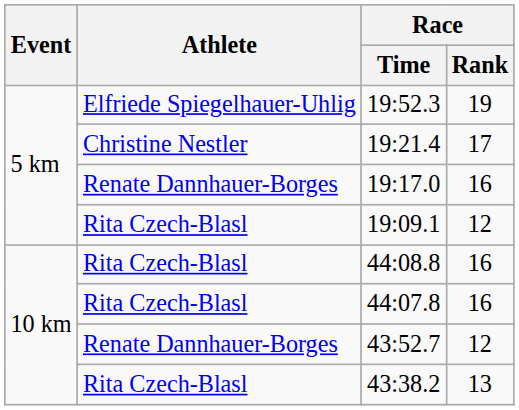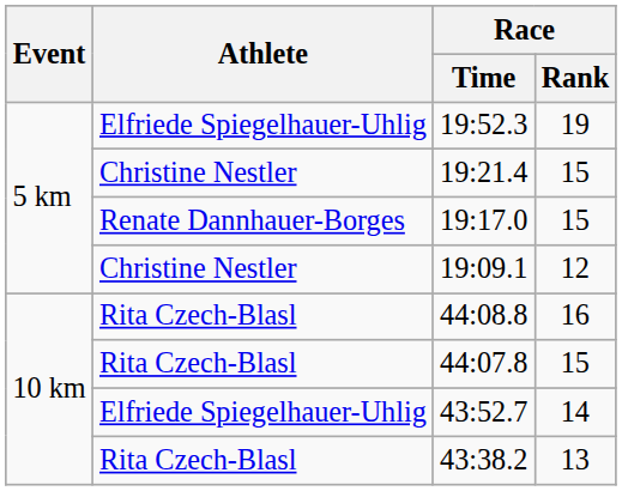 <table class="wikitable" border="1" style="font-size:90%">
 <tr>
 <th rowspan=2>Event</th>
 <th rowspan=2>Athlete</th>
 <th colspan=2>Race</th>
 </tr>
 <tr>
 <th>Time</th>
 <th>Rank</th>
 </tr>
 <tr>
 <td rowspan=4>5 km</td>
 <td><a href='#'>Elfriede Spiegelhauer-Uhlig</a></td>
 <td align=center>19:52.3</td>
 <td align=center>19</td>
 </tr>
 <tr>
 <td><a href='#'>Christine Nestler</a></td>
 <td align=center>19:21.4</td>
-<td align=center>17</td>
+<td align=center>15</td>
 </tr>
 <tr>
 <td><a href='#'>Renate Dannhauer-Borges</a></td>
 <td align=center>19:17.0</td>
-<td align=center>16</td>
+<td align=center>15</td>
 </tr>
 <tr>
-<td><a href='#'>Rita Czech-Blasl</a></td>
+<td><a href='#'>Christine Nestler</a></td>
 <td align=center>19:09.1</td>
 <td align=center>12</td>
 </tr>
 <tr>
 <td rowspan=4>10 km</td>
 <td><a href='#'>Rita Czech-Blasl</a></td>
 <td align=center>44:08.8</td>
 <td align=center>16</td>
 </tr>
 <tr>
 <td><a href='#'>Rita Czech-Blasl</a></td>
 <td align=center>44:07.8</td>
-<td align=center>16</td>
+<td align=center>15</td>
 </tr>
 <tr>
-<td><a href='#'>Renate Dannhauer-Borges</a></td>
+<td><a href='#'>Elfriede Spiegelhauer-Uhlig</a></td>
 <td align=center>43:52.7</td>
-<td align=center>12</td>
+<td align=center>14</td>
 </tr>
 <tr>
 <td><a href='#'>Rita Czech-Blasl</a></td>
 <td align=center>43:38.2</td>
 <td align=center>13</td>
 </tr>
 </table>
